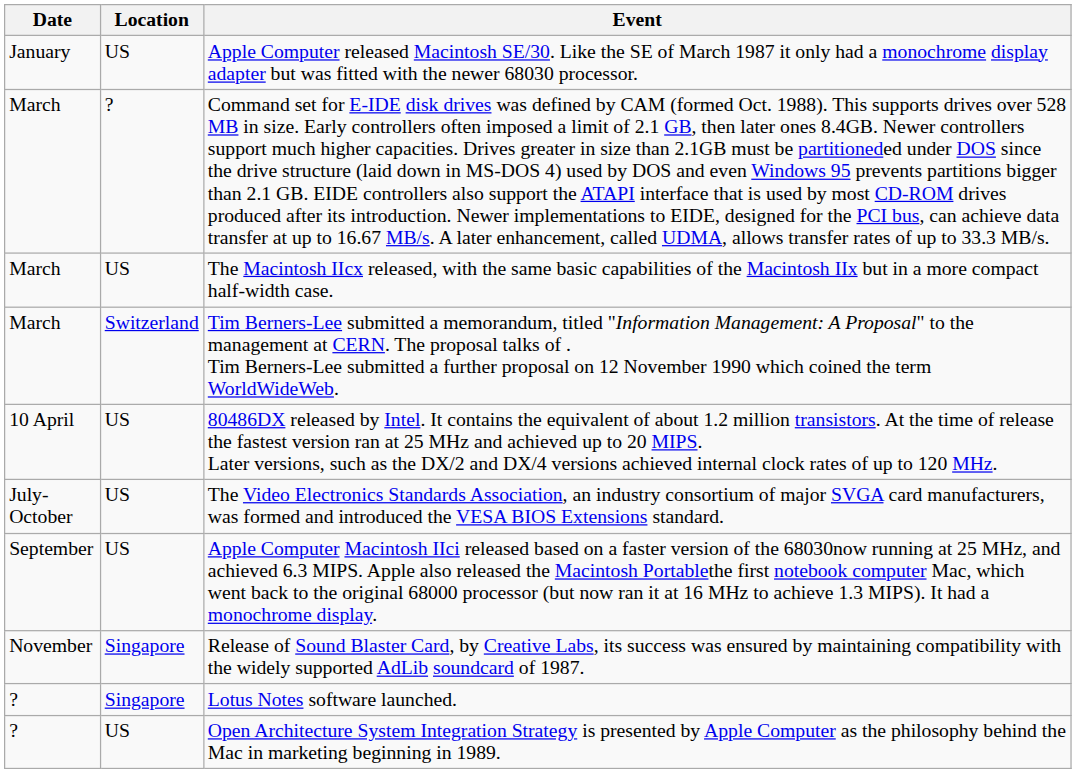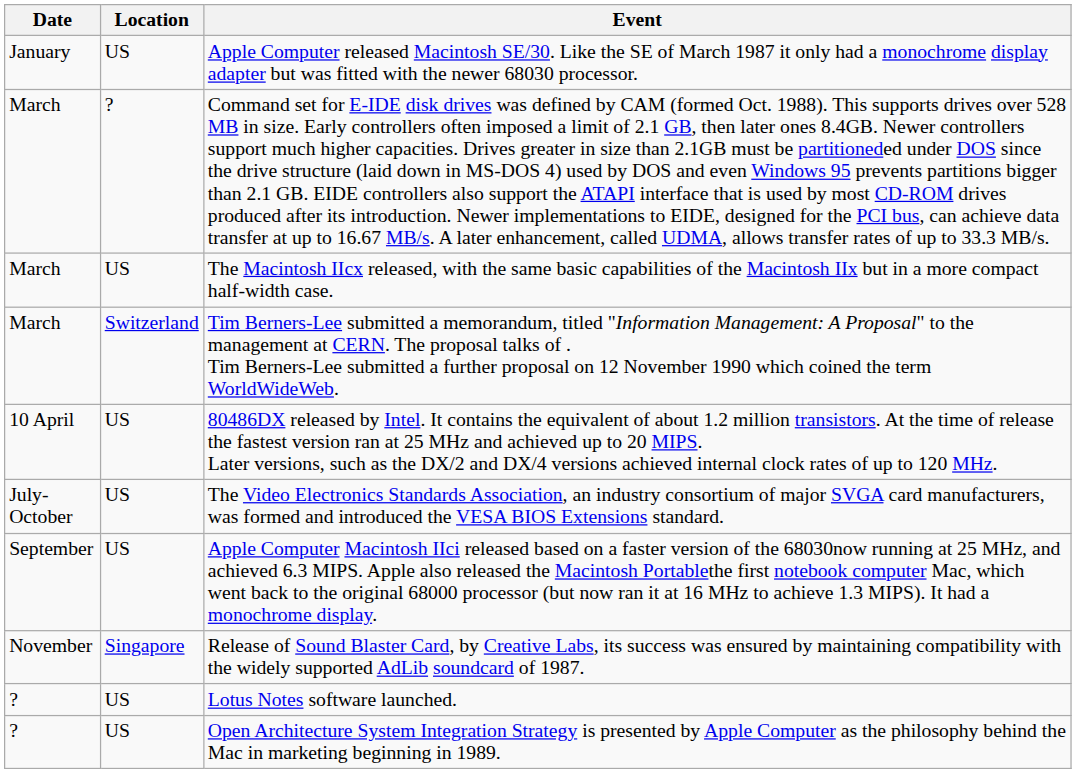 <table class="wikitable sortable">
 <tr>
 <th>Date</th>
 <th>Location</th>
 <th class="unsortable">Event</th>
 </tr>
 <tr valign="top">
 <td>January</td>
 <td>US</td>
 <td><a href='#'>Apple Computer</a> released <a href='#'>Macintosh SE/30</a>. Like the SE of March 1987 it only had a <a href='#'>monochrome</a> <a href='#'>display adapter</a> but was fitted with the newer 68030 processor.</td>
 </tr>
 <tr valign="top">
 <td>March</td>
 <td>?</td>
 <td>Command set for <a href='#'>E-IDE</a> <a href='#'>disk drives</a> was defined by CAM (formed Oct. 1988). This supports drives over 528 <a href='#'>MB</a> in size. Early controllers often imposed a limit of 2.1 <a href='#'>GB</a>, then later ones 8.4GB. Newer controllers support much higher capacities. Drives greater in size than 2.1GB must be <a href='#'>partitioned</a>ed under <a href='#'>DOS</a> since the drive structure (laid down in MS-DOS 4) used by DOS and even <a href='#'>Windows 95</a> prevents partitions bigger than 2.1 GB. EIDE controllers also support the <a href='#'>ATAPI</a> interface that is used by most <a href='#'>CD-ROM</a> drives produced after its introduction. Newer implementations to EIDE, designed for the <a href='#'>PCI bus</a>, can achieve data transfer at up to 16.67 <a href='#'>MB/s</a>. A later enhancement, called <a href='#'>UDMA</a>, allows transfer rates of up to 33.3 MB/s.</td>
 </tr>
 <tr valign="top">
 <td>March</td>
 <td>US</td>
 <td>The <a href='#'>Macintosh IIcx</a> released, with the same basic capabilities of the <a href='#'>Macintosh IIx</a> but in a more compact half-width case.</td>
 </tr>
 <tr valign="top">
 <td>March</td>
 <td><a href='#'>Switzerland</a></td>
 <td><a href='#'>Tim Berners-Lee</a> submitted a memorandum, titled "<em>Information Management: A Proposal</em>" to the management at <a href='#'>CERN</a>. The proposal talks of .<br>Tim Berners-Lee submitted a further proposal on 12 November 1990 which coined the term <a href='#'>WorldWideWeb</a>.</td>
 </tr>
 <tr valign="top">
 <td>10 April</td>
 <td>US</td>
 <td><a href='#'>80486DX</a> released by <a href='#'>Intel</a>. It contains the equivalent of about 1.2 million <a href='#'>transistors</a>. At the time of release the fastest version ran at 25 MHz and achieved up to 20 <a href='#'>MIPS</a>.<br>Later versions, such as the DX/2 and DX/4 versions achieved internal clock rates of up to 120 <a href='#'>MHz</a>.</td>
 </tr>
 <tr valign="top">
 <td>July-October</td>
 <td>US</td>
 <td>The <a href='#'>Video Electronics Standards Association</a>, an industry consortium of major <a href='#'>SVGA</a> card manufacturers, was formed and introduced the <a href='#'>VESA BIOS Extensions</a> standard.</td>
 </tr>
 <tr valign="top">
 <td>September</td>
 <td>US</td>
 <td><a href='#'>Apple Computer</a> <a href='#'>Macintosh IIci</a> released based on a faster version of the 68030now running at 25 MHz, and achieved 6.3 MIPS. Apple also released the <a href='#'>Macintosh Portable</a>the first <a href='#'>notebook computer</a> Mac, which went back to the original 68000 processor (but now ran it at 16 MHz to achieve 1.3 MIPS). It had a <a href='#'>monochrome display</a>.</td>
 </tr>
 <tr valign="top">
 <td>November</td>
 <td><a href='#'>Singapore</a></td>
 <td>Release of <a href='#'>Sound Blaster Card</a>, by <a href='#'>Creative Labs</a>, its success was ensured by maintaining compatibility with the widely supported <a href='#'>AdLib</a> <a href='#'>soundcard</a> of 1987.</td>
 </tr>
 <tr valign="top">
 <td>?</td>
-<td><a href='#'>Singapore</a></td>
+<td>US</td>
 <td><a href='#'>Lotus Notes</a> software launched.</td>
 </tr>
 <tr valign="top">
 <td>?</td>
 <td>US</td>
 <td><a href='#'>Open Architecture System Integration Strategy</a> is presented by <a href='#'>Apple Computer</a> as the philosophy behind the Mac in marketing beginning in 1989.</td>
 </tr>
 </table>
